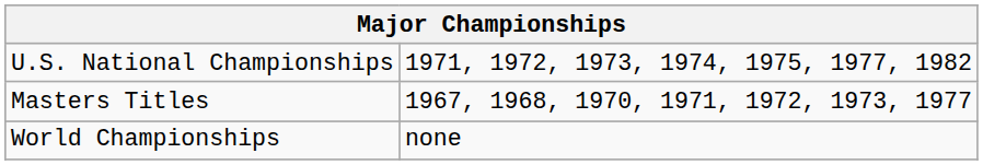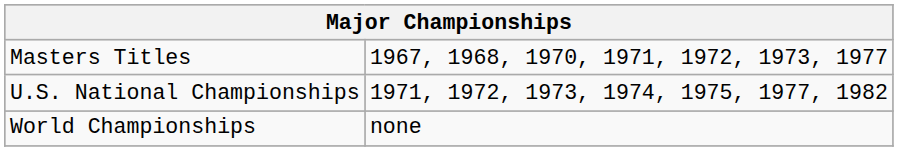 <table class="wikitable">
 <tr>
 <th colspan="2">Major Championships</th>
+</tr>
+<tr>
+<td>Masters Titles</td>
+<td>1967, 1968, 1970, 1971, 1972, 1973, 1977</td>
 </tr>
 <tr>
 <td>U.S. National Championships</td>
 <td>1971, 1972, 1973, 1974, 1975, 1977, 1982</td>
 </tr>
 <tr>
-<td>Masters Titles</td>
-<td>1967, 1968, 1970, 1971, 1972, 1973, 1977</td>
-</tr>
-<tr>
 <td>World Championships</td>
 <td>none</td>
 </tr>
 </table>
